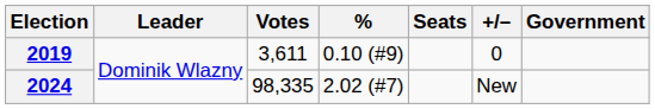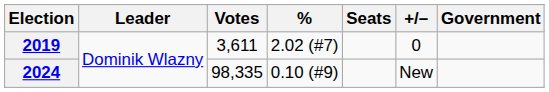 <table class="wikitable" style="font-size:97%; text-align:center;">
 <tr>
 <th>Election</th>
 <th>Leader</th>
 <th>Votes</th>
 <th>%</th>
 <th>Seats</th>
 <th>+/–</th>
 <th>Government</th>
 </tr>
 <tr>
 <th><a href='#'>2019</a></th>
 <td rowspan=2><a href='#'>Dominik Wlazny</a></td>
 <td>3,611</td>
-<td>0.10 (#9)</td>
+<td>2.02 (#7)</td>
 <td></td>
 <td> 0</td>
 <td></td>
 </tr>
 <tr>
 <th><a href='#'>2024</a></th>
 <td>98,335</td>
-<td>2.02 (#7)</td>
+<td>0.10 (#9)</td>
 <td></td>
 <td>New</td>
 <td></td>
 </tr>
 </table>
